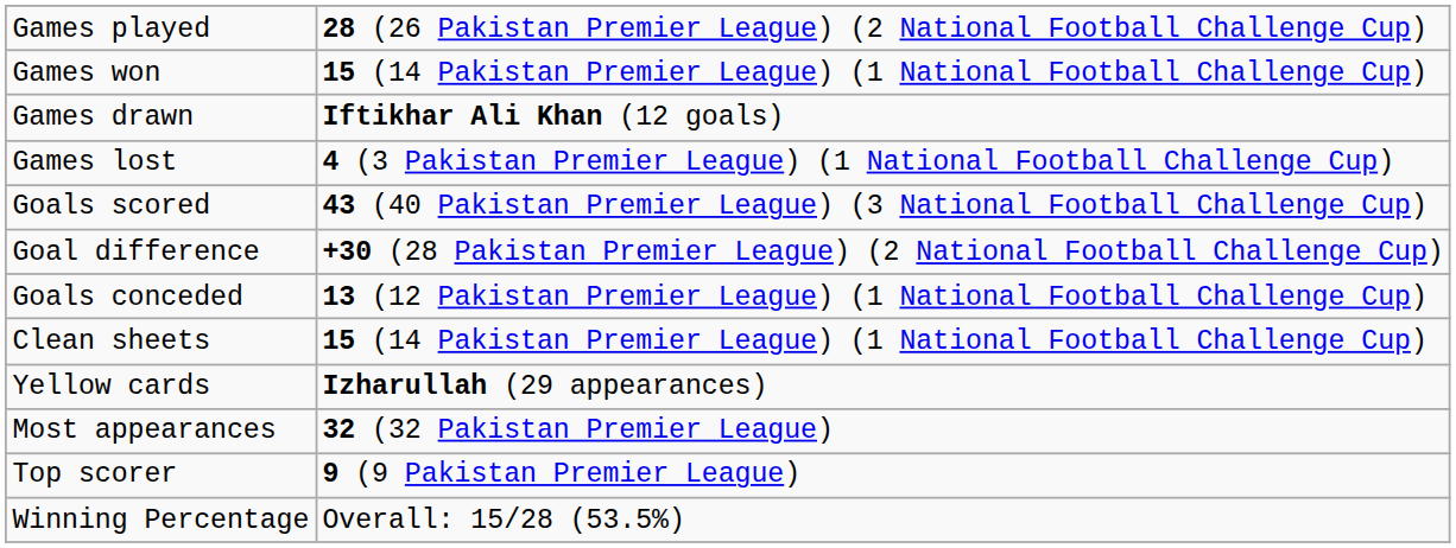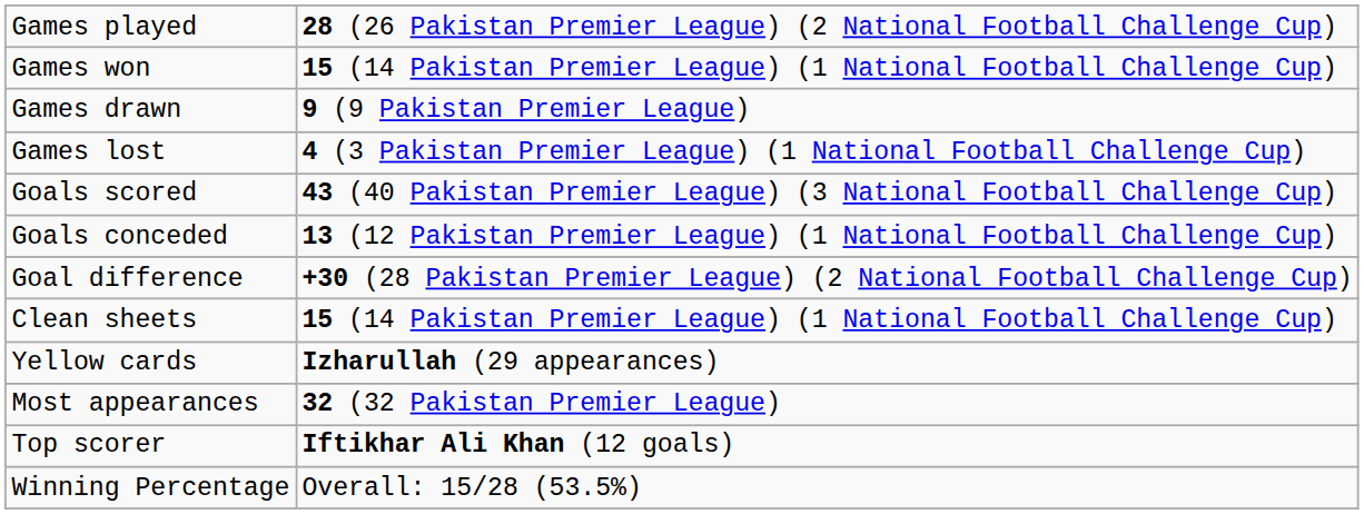 <table class="wikitable">
 <tr>
 <td>Games played</td>
 <td><strong>28</strong> (26 <a href='#'>Pakistan Premier League</a>) (2 <a href='#'>National Football Challenge Cup</a>)</td>
 </tr>
 <tr>
 <td>Games won</td>
 <td><strong>15</strong> (14 <a href='#'>Pakistan Premier League</a>) (1 <a href='#'>National Football Challenge Cup</a>)</td>
 </tr>
 <tr>
 <td>Games drawn</td>
-<td> <strong>Iftikhar Ali Khan</strong>  (12 goals)</td>
+<td><strong>9</strong> (9 <a href='#'>Pakistan Premier League</a>)</td>
 </tr>
 <tr>
 <td>Games lost</td>
 <td><strong>4</strong> (3 <a href='#'>Pakistan Premier League</a>) (1 <a href='#'>National Football Challenge Cup</a>)</td>
 </tr>
 <tr>
 <td>Goals scored</td>
 <td><strong>43</strong> (40 <a href='#'>Pakistan Premier League</a>) (3 <a href='#'>National Football Challenge Cup</a>)</td>
 </tr>
 <tr>
+<td>Goals conceded</td>
+<td><strong>13</strong> (12 <a href='#'>Pakistan Premier League</a>) (1 <a href='#'>National Football Challenge Cup</a>)</td>
+</tr>
+<tr>
 <td>Goal difference</td>
 <td><strong>+30</strong> (28 <a href='#'>Pakistan Premier League</a>) (2 <a href='#'>National Football Challenge Cup</a>)</td>
-</tr>
-<tr>
-<td>Goals conceded</td>
-<td><strong>13</strong> (12 <a href='#'>Pakistan Premier League</a>) (1 <a href='#'>National Football Challenge Cup</a>)</td>
 </tr>
 <tr>
 <td>Clean sheets</td>
 <td><strong>15</strong> (14 <a href='#'>Pakistan Premier League</a>) (1 <a href='#'>National Football Challenge Cup</a>)</td>
 </tr>
 <tr>
 <td>Yellow cards</td>
 <td><strong> Izharullah</strong> (29 appearances)</td>
 </tr>
 <tr>
 <td>Most appearances</td>
 <td><strong>32</strong> (32 <a href='#'>Pakistan Premier League</a>)</td>
 </tr>
 <tr>
 <td>Top scorer</td>
-<td><strong>9</strong> (9 <a href='#'>Pakistan Premier League</a>)</td>
+<td> <strong>Iftikhar Ali Khan</strong>  (12 goals)</td>
 </tr>
 <tr>
 <td>Winning Percentage</td>
 <td>Overall: 15/28 (53.5%)</td>
 </tr>
 </table>
